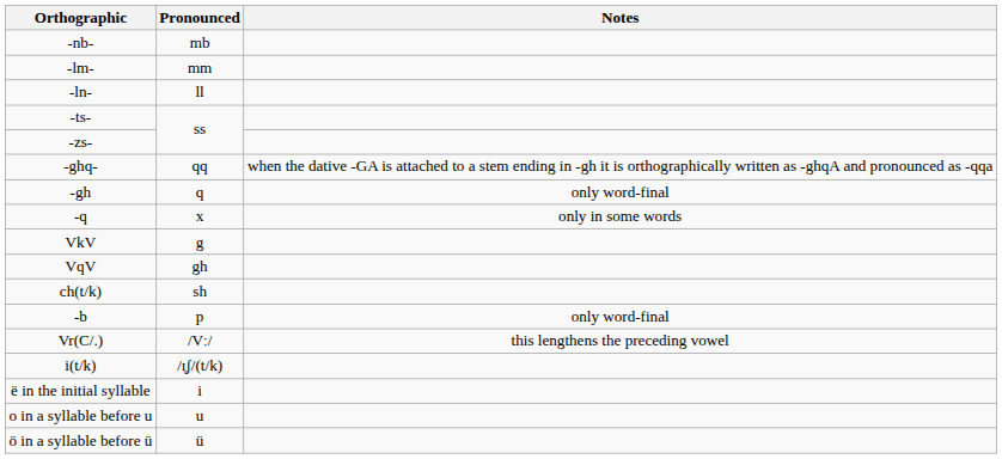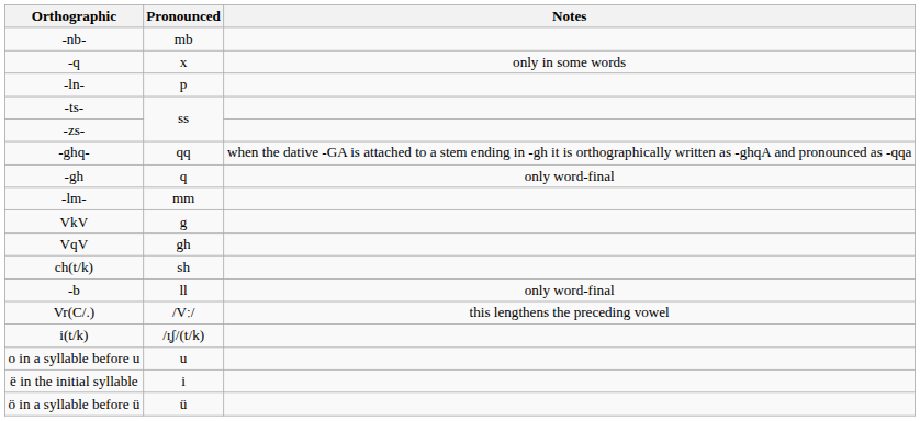 <table class="wikitable" style="text-align: center;">
 <tr>
 <th>Orthographic</th>
 <th>Pronounced</th>
 <th>Notes</th>
 </tr>
 <tr>
 <td>-nb-</td>
 <td>mb</td>
 <td></td>
 </tr>
 <tr>
-<td>-lm-</td>
-<td>mm</td>
-<td></td>
+<td>-q</td>
+<td>x</td>
+<td>only in some words</td>
 </tr>
 <tr>
 <td>-ln-</td>
-<td>ll</td>
+<td>p</td>
 <td></td>
 </tr>
 <tr>
 <td>-ts-</td>
 <td rowspan="2">ss</td>
 <td></td>
 </tr>
 <tr>
 <td>-zs-</td>
 <td></td>
 </tr>
 <tr>
 <td>-ghq-</td>
 <td>qq</td>
 <td>when the dative -GA is attached to a stem ending in -gh it is orthographically written as -ghqA and pronounced as -qqa</td>
 </tr>
 <tr>
 <td>-gh</td>
 <td>q</td>
 <td>only word-final</td>
 </tr>
 <tr>
-<td>-q</td>
-<td>x</td>
-<td>only in some words</td>
+<td>-lm-</td>
+<td>mm</td>
+<td></td>
 </tr>
 <tr>
 <td>VkV</td>
 <td>g</td>
 <td></td>
 </tr>
 <tr>
 <td>VqV</td>
 <td>gh</td>
 <td></td>
 </tr>
 <tr>
 <td>ch(t/k)</td>
 <td>sh</td>
 <td></td>
 </tr>
 <tr>
 <td>-b</td>
-<td>p</td>
+<td>ll</td>
 <td>only word-final</td>
 </tr>
 <tr>
 <td>Vr(C/.)</td>
 <td>/Vː/</td>
 <td>this lengthens the preceding vowel</td>
 </tr>
 <tr>
 <td>i(t/k)</td>
 <td>/ɪ̥ʃ/(t/k)</td>
 <td></td>
 </tr>
 <tr>
-<td>ë in the initial syllable</td>
-<td>i</td>
+<td>o in a syllable before u</td>
+<td>u</td>
 <td></td>
 </tr>
 <tr>
-<td>o in a syllable before u</td>
-<td>u</td>
+<td>ë in the initial syllable</td>
+<td>i</td>
 <td></td>
 </tr>
 <tr>
 <td>ö in a syllable before ü</td>
 <td>ü</td>
 <td></td>
 </tr>
 </table>
